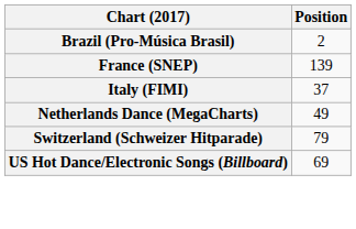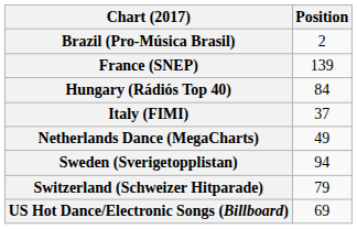 <table class="wikitable plainrowheaders sortable" style="text-align:center">
 <tr>
 <th scope="col">Chart (2017)</th>
 <th scope="col">Position</th>
 </tr>
 <tr>
 <th scope="row">Brazil (Pro-Música Brasil)</th>
 <td>2</td>
 </tr>
 <tr>
 <th scope="row">France (SNEP)</th>
 <td>139</td>
 </tr>
 <tr>
+<th scope="row">Hungary (Rádiós Top 40)</th>
+<td>84</td>
+</tr>
+<tr>
 <th scope="row">Italy (FIMI)</th>
 <td>37</td>
 </tr>
 <tr>
 <th scope="row">Netherlands Dance (MegaCharts)</th>
 <td>49</td>
+</tr>
+<tr>
+<th scope="row">Sweden (Sverigetopplistan)</th>
+<td>94</td>
 </tr>
 <tr>
 <th scope="row">Switzerland (Schweizer Hitparade)</th>
 <td>79</td>
 </tr>
 <tr>
 <th scope="row">US Hot Dance/Electronic Songs (<em>Billboard</em>)</th>
 <td>69</td>
 </tr>
 </table>
